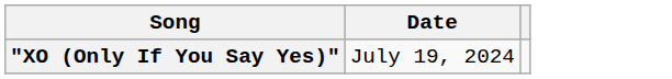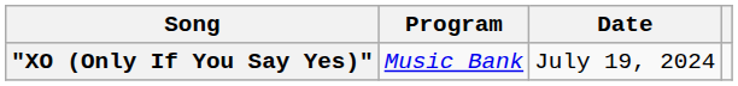 <table class="wikitable plainrowheaders sortable" style="text-align:center">
 <tr>
 <th scope="col">Song</th>
+<th scope="col">Program</th>
 <th scope="col">Date</th>
 <th scope="col" class="unsortable"></th>
 </tr>
 <tr>
 <th scope="row">"XO (Only If You Say Yes)"</th>
+<td><em><a href='#'>Music Bank</a></em></td>
 <td>July 19, 2024</td>
 <td></td>
 </tr>
 </table>
